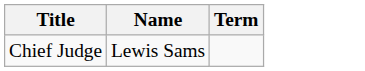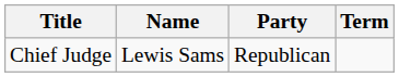 <table class = "wikitable">
 <tr>
 <th>Title</th>
 <th>Name</th>
+<th>Party</th>
 <th>Term</th>
 </tr>
 <tr>
 <td>Chief Judge</td>
 <td>Lewis Sams</td>
+<td>Republican</td>
 <td></td>
 </tr>
 </table>
